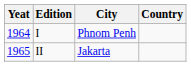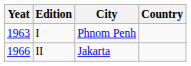 <table class="wikitable" style="font-size:90%">
 <tr>
 <th>Yeat</th>
 <th>Edition</th>
 <th>City</th>
 <th>Country</th>
 </tr>
 <tr>
-<td><a href='#'>1964</a></td>
+<td><a href='#'>1963</a></td>
 <td>I</td>
 <td><a href='#'>Phnom Penh</a></td>
 <td></td>
 </tr>
 <tr>
-<td><a href='#'>1965</a></td>
+<td><a href='#'>1966</a></td>
 <td>II</td>
 <td><a href='#'>Jakarta</a></td>
 <td></td>
 </tr>
 </table>
